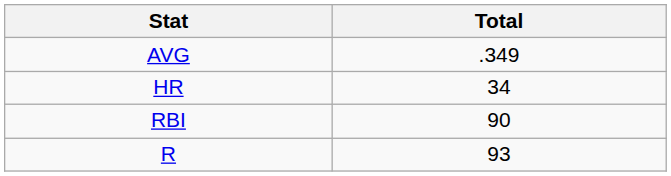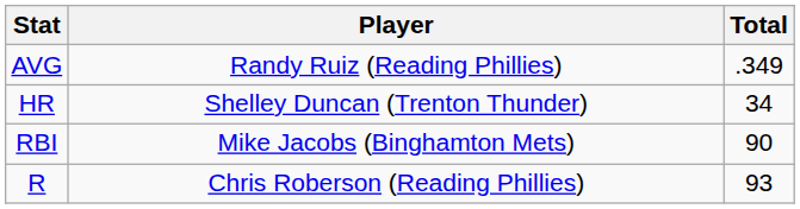 <table class="wikitable" width="40%" style="text-align:center;">
 <tr>
 <th width="5%">Stat</th>
+<th width="150%">Player</th>
 <th width="5%">Total</th>
 </tr>
 <tr>
 <td><a href='#'>AVG</a></td>
+<td><a href='#'>Randy Ruiz</a> (<a href='#'>Reading Phillies</a>)</td>
 <td>.349</td>
 </tr>
 <tr>
 <td><a href='#'>HR</a></td>
+<td><a href='#'>Shelley Duncan</a> (<a href='#'>Trenton Thunder</a>)</td>
 <td>34</td>
 </tr>
 <tr>
 <td><a href='#'>RBI</a></td>
+<td><a href='#'>Mike Jacobs</a> (<a href='#'>Binghamton Mets</a>)</td>
 <td>90</td>
 </tr>
 <tr>
 <td><a href='#'>R</a></td>
+<td><a href='#'>Chris Roberson</a> (<a href='#'>Reading Phillies</a>)</td>
 <td>93</td>
 </tr>
 </table>
